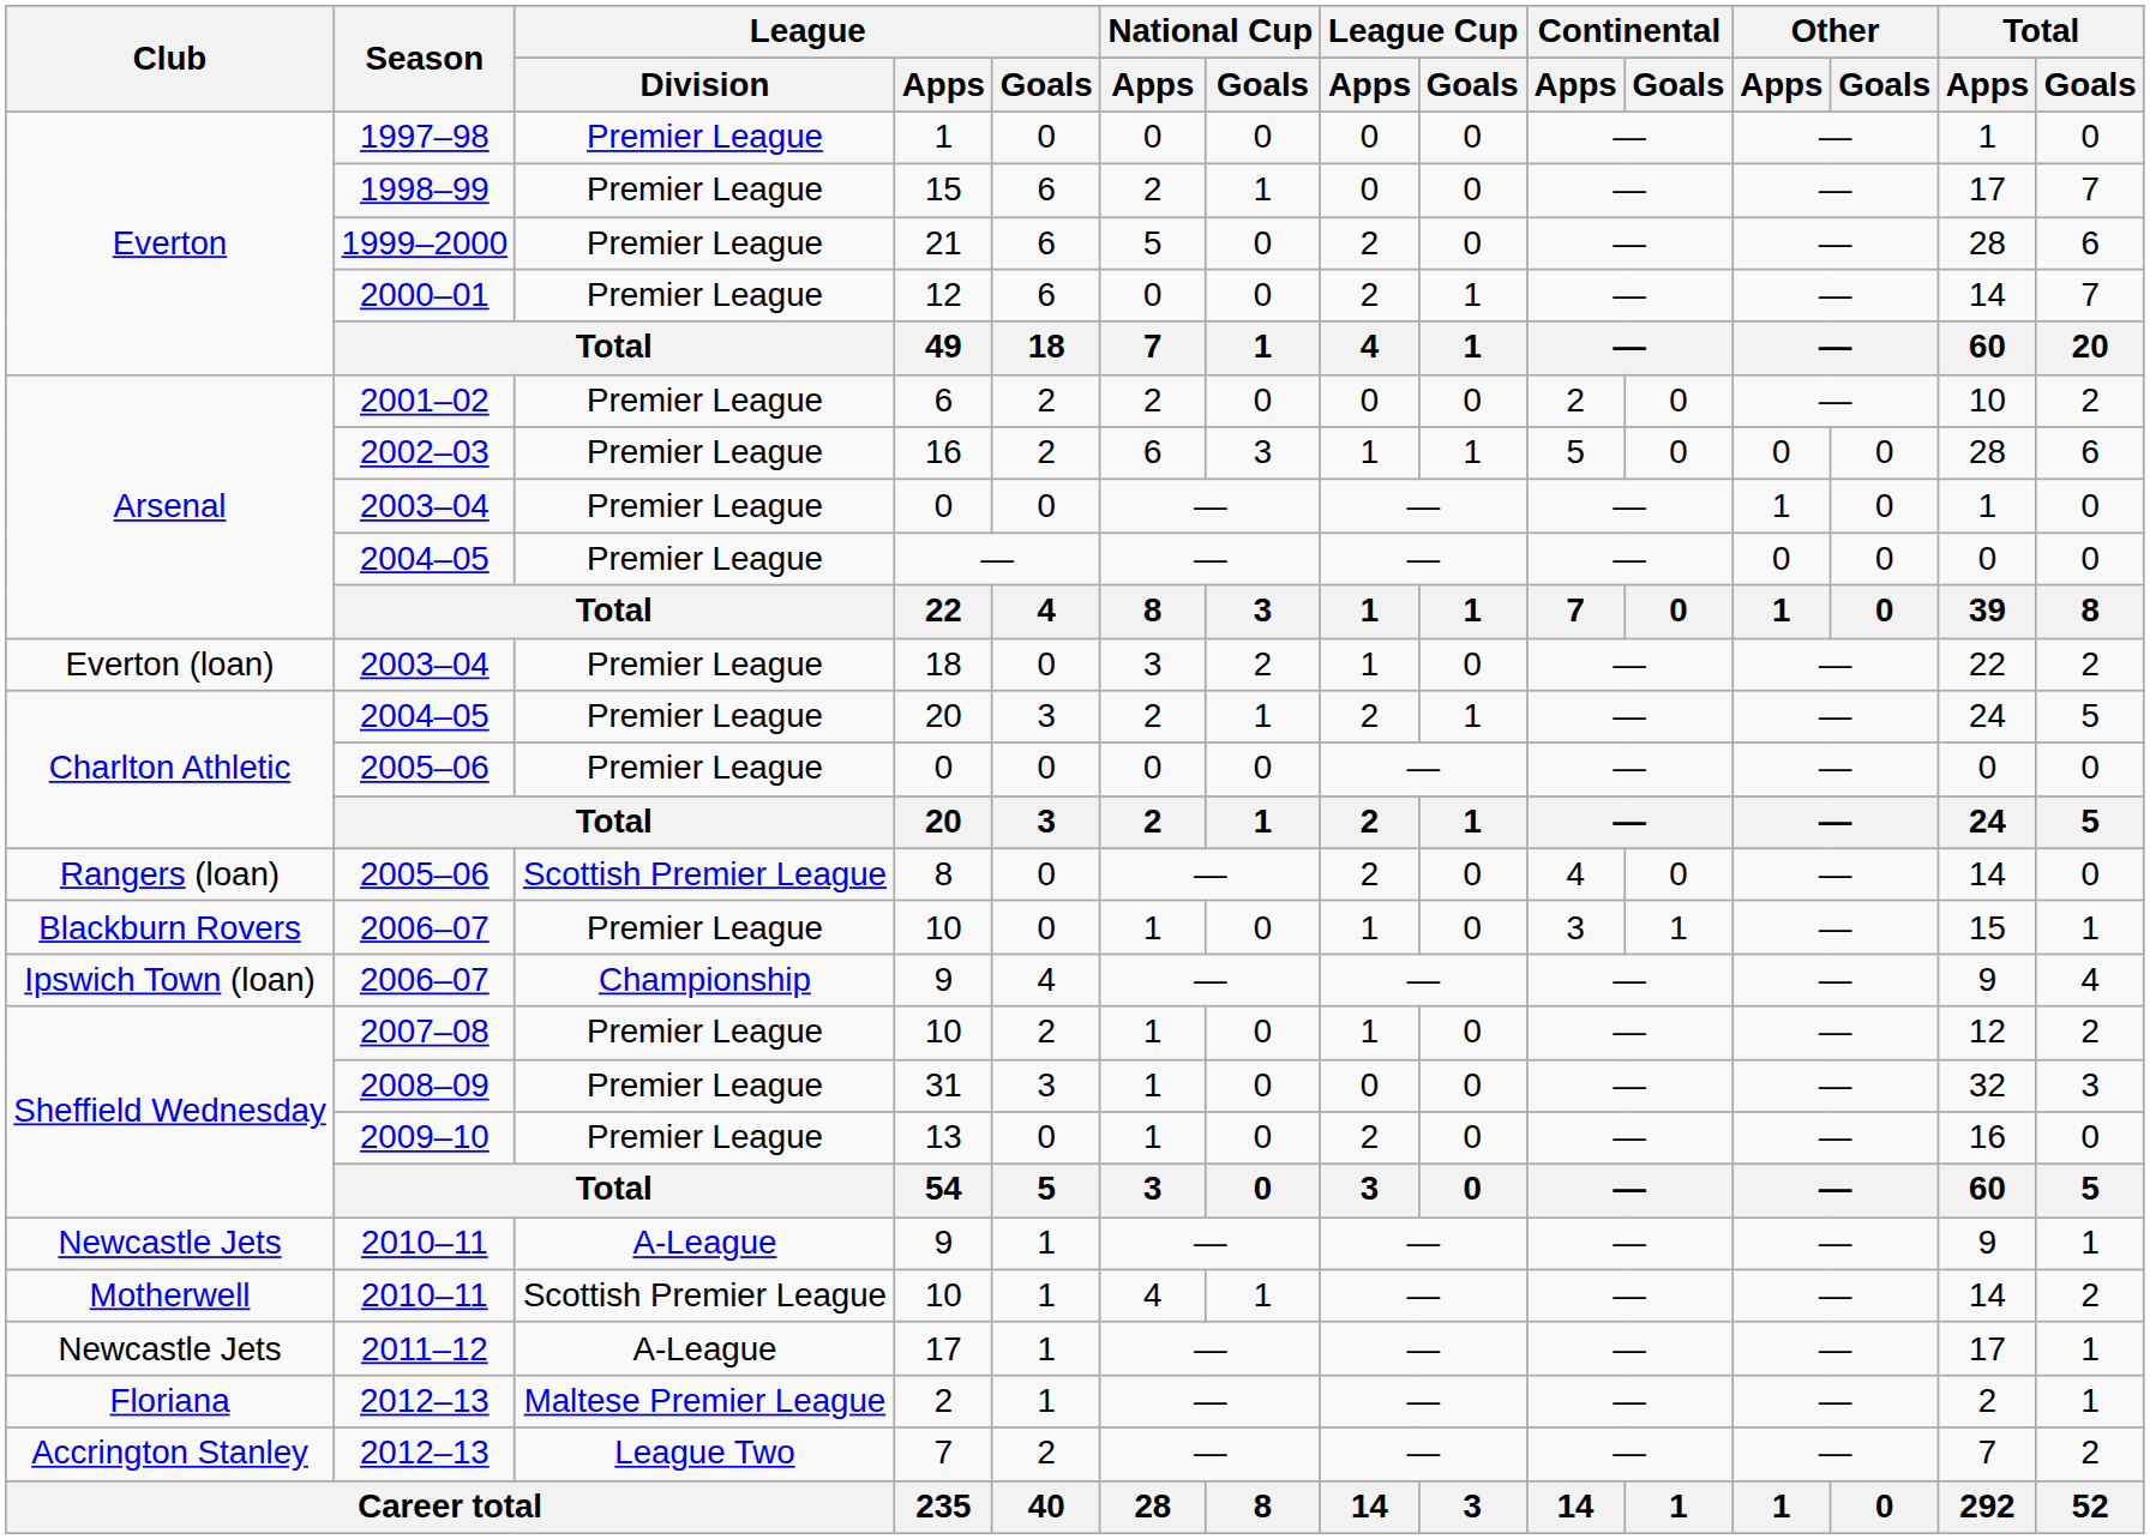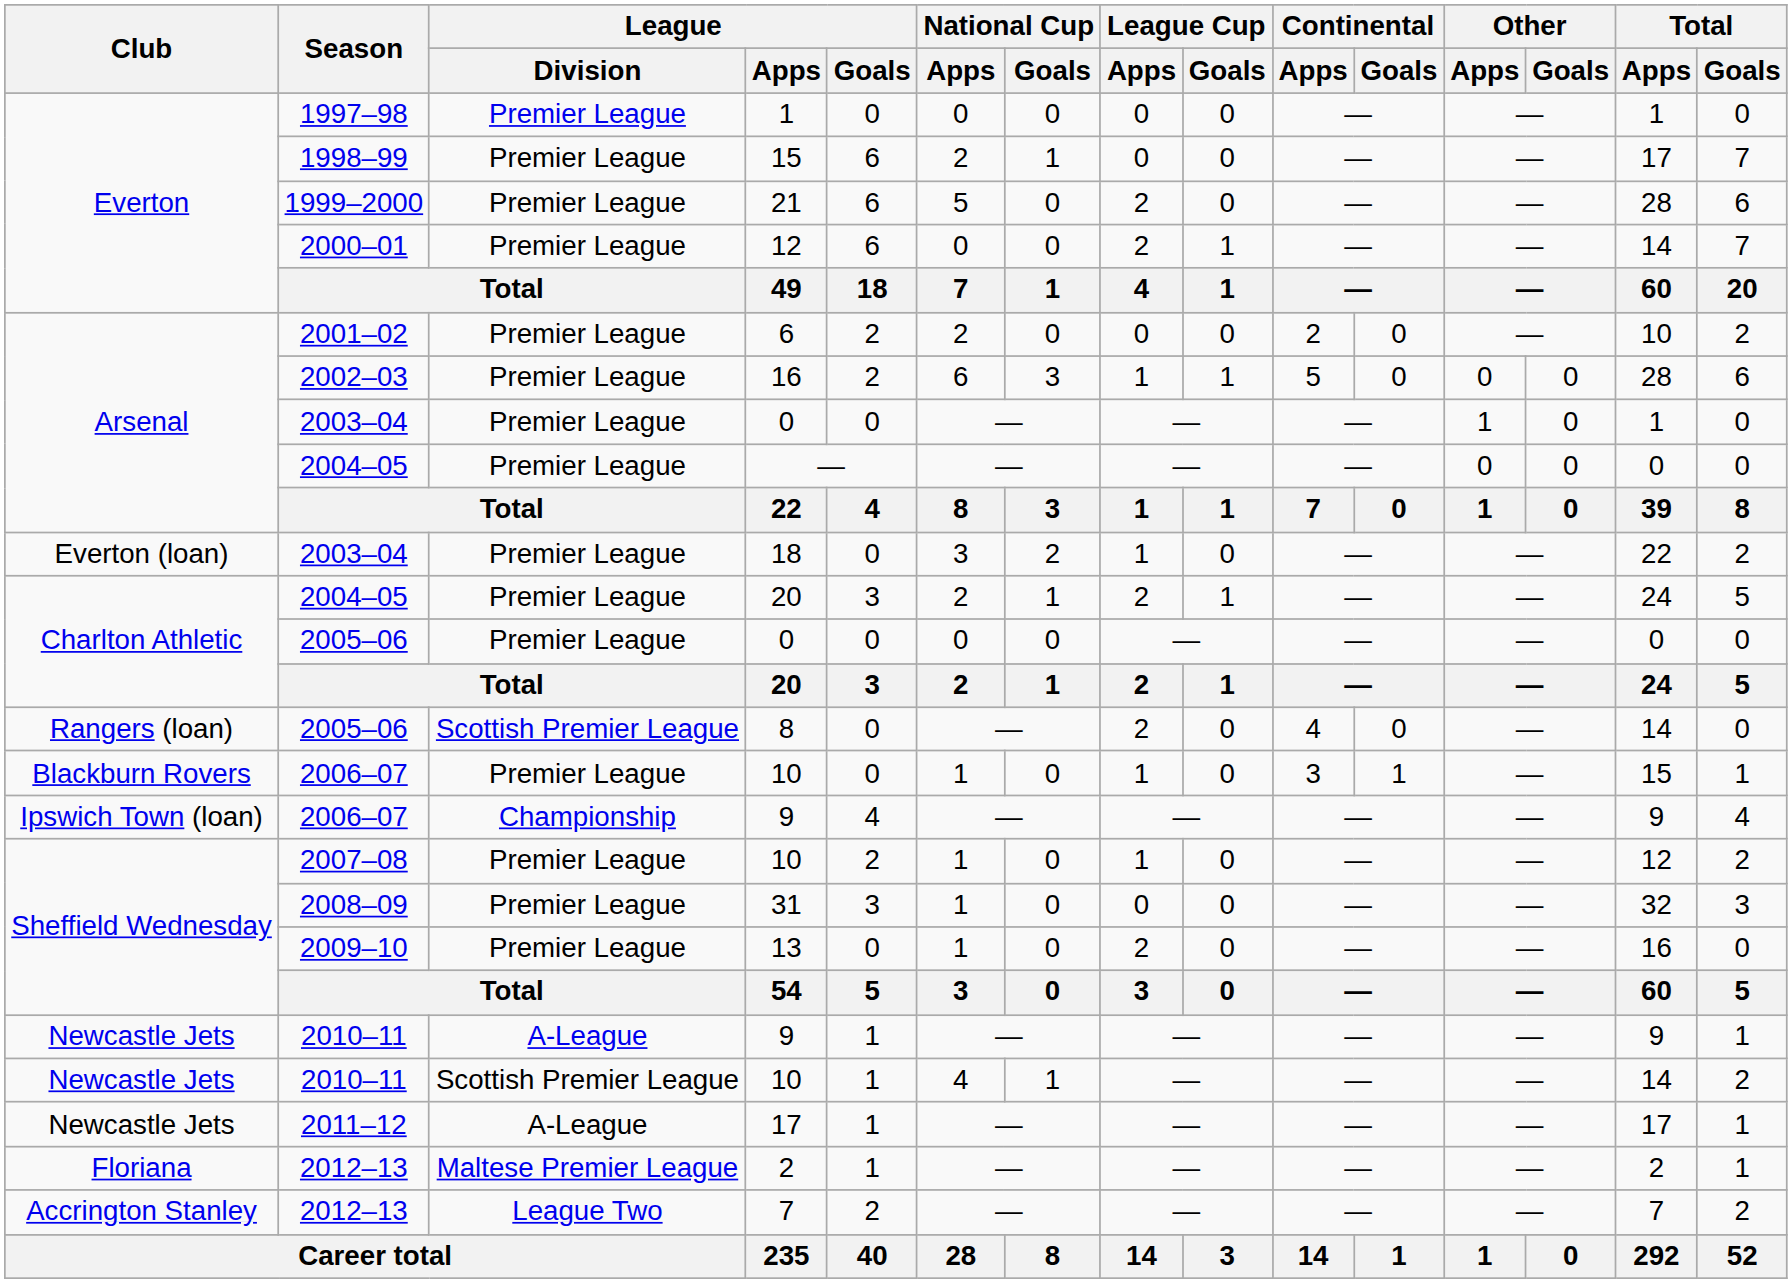 <table class=wikitable style=text-align:center>
 <tr>
 <th rowspan=2>Club</th>
 <th rowspan=2>Season</th>
 <th colspan=3>League</th>
 <th colspan=2>National Cup</th>
 <th colspan=2>League Cup</th>
 <th colspan=2>Continental</th>
 <th colspan=2>Other</th>
 <th colspan=2>Total</th>
 </tr>
 <tr>
 <th>Division</th>
 <th>Apps</th>
 <th>Goals</th>
 <th>Apps</th>
 <th>Goals</th>
 <th>Apps</th>
 <th>Goals</th>
 <th>Apps</th>
 <th>Goals</th>
 <th>Apps</th>
 <th>Goals</th>
 <th>Apps</th>
 <th>Goals</th>
 </tr>
 <tr>
 <td rowspan=5><a href='#'>Everton</a></td>
 <td><a href='#'>1997–98</a></td>
 <td><a href='#'>Premier League</a></td>
 <td>1</td>
 <td>0</td>
 <td>0</td>
 <td>0</td>
 <td>0</td>
 <td>0</td>
 <td colspan=2>—</td>
 <td colspan=2>—</td>
 <td>1</td>
 <td>0</td>
 </tr>
 <tr>
 <td><a href='#'>1998–99</a></td>
 <td>Premier League</td>
 <td>15</td>
 <td>6</td>
 <td>2</td>
 <td>1</td>
 <td>0</td>
 <td>0</td>
 <td colspan=2>—</td>
 <td colspan=2>—</td>
 <td>17</td>
 <td>7</td>
 </tr>
 <tr>
 <td><a href='#'>1999–2000</a></td>
 <td>Premier League</td>
 <td>21</td>
 <td>6</td>
 <td>5</td>
 <td>0</td>
 <td>2</td>
 <td>0</td>
 <td colspan=2>—</td>
 <td colspan=2>—</td>
 <td>28</td>
 <td>6</td>
 </tr>
 <tr>
 <td><a href='#'>2000–01</a></td>
 <td>Premier League</td>
 <td>12</td>
 <td>6</td>
 <td>0</td>
 <td>0</td>
 <td>2</td>
 <td>1</td>
 <td colspan=2>—</td>
 <td colspan=2>—</td>
 <td>14</td>
 <td>7</td>
 </tr>
 <tr>
 <th colspan=2>Total</th>
 <th>49</th>
 <th>18</th>
 <th>7</th>
 <th>1</th>
 <th>4</th>
 <th>1</th>
 <th colspan=2>—</th>
 <th colspan=2>—</th>
 <th>60</th>
 <th>20</th>
 </tr>
 <tr>
 <td rowspan=5><a href='#'>Arsenal</a></td>
 <td><a href='#'>2001–02</a></td>
 <td>Premier League</td>
 <td>6</td>
 <td>2</td>
 <td>2</td>
 <td>0</td>
 <td>0</td>
 <td>0</td>
 <td>2</td>
 <td>0</td>
 <td colspan=2>—</td>
 <td>10</td>
 <td>2</td>
 </tr>
 <tr>
 <td><a href='#'>2002–03</a></td>
 <td>Premier League</td>
 <td>16</td>
 <td>2</td>
 <td>6</td>
 <td>3</td>
 <td>1</td>
 <td>1</td>
 <td>5</td>
 <td>0</td>
 <td>0</td>
 <td>0</td>
 <td>28</td>
 <td>6</td>
 </tr>
 <tr>
 <td><a href='#'>2003–04</a></td>
 <td>Premier League</td>
 <td>0</td>
 <td>0</td>
 <td colspan=2>—</td>
 <td colspan=2>—</td>
 <td colspan=2>—</td>
 <td>1</td>
 <td>0</td>
 <td>1</td>
 <td>0</td>
 </tr>
 <tr>
 <td><a href='#'>2004–05</a></td>
 <td>Premier League</td>
 <td colspan=2>—</td>
 <td colspan=2>—</td>
 <td colspan=2>—</td>
 <td colspan=2>—</td>
 <td>0</td>
 <td>0</td>
 <td>0</td>
 <td>0</td>
 </tr>
 <tr>
 <th colspan=2>Total</th>
 <th>22</th>
 <th>4</th>
 <th>8</th>
 <th>3</th>
 <th>1</th>
 <th>1</th>
 <th>7</th>
 <th>0</th>
 <th>1</th>
 <th>0</th>
 <th>39</th>
 <th>8</th>
 </tr>
 <tr>
 <td>Everton (loan)</td>
 <td><a href='#'>2003–04</a></td>
 <td>Premier League</td>
 <td>18</td>
 <td>0</td>
 <td>3</td>
 <td>2</td>
 <td>1</td>
 <td>0</td>
 <td colspan=2>—</td>
 <td colspan=2>—</td>
 <td>22</td>
 <td>2</td>
 </tr>
 <tr>
 <td rowspan=3><a href='#'>Charlton Athletic</a></td>
 <td><a href='#'>2004–05</a></td>
 <td>Premier League</td>
 <td>20</td>
 <td>3</td>
 <td>2</td>
 <td>1</td>
 <td>2</td>
 <td>1</td>
 <td colspan=2>—</td>
 <td colspan=2>—</td>
 <td>24</td>
 <td>5</td>
 </tr>
 <tr>
 <td><a href='#'>2005–06</a></td>
 <td>Premier League</td>
 <td>0</td>
 <td>0</td>
 <td>0</td>
 <td>0</td>
 <td colspan=2>—</td>
 <td colspan=2>—</td>
 <td colspan=2>—</td>
 <td>0</td>
 <td>0</td>
 </tr>
 <tr>
 <th colspan=2>Total</th>
 <th>20</th>
 <th>3</th>
 <th>2</th>
 <th>1</th>
 <th>2</th>
 <th>1</th>
 <th colspan=2>—</th>
 <th colspan=2>—</th>
 <th>24</th>
 <th>5</th>
 </tr>
 <tr>
 <td><a href='#'>Rangers</a> (loan)</td>
 <td><a href='#'>2005–06</a></td>
 <td><a href='#'>Scottish Premier League</a></td>
 <td>8</td>
 <td>0</td>
 <td colspan=2>—</td>
 <td>2</td>
 <td>0</td>
 <td>4</td>
 <td>0</td>
 <td colspan=2>—</td>
 <td>14</td>
 <td>0</td>
 </tr>
 <tr>
 <td><a href='#'>Blackburn Rovers</a></td>
 <td><a href='#'>2006–07</a></td>
 <td>Premier League</td>
 <td>10</td>
 <td>0</td>
 <td>1</td>
 <td>0</td>
 <td>1</td>
 <td>0</td>
 <td>3</td>
 <td>1</td>
 <td colspan=2>—</td>
 <td>15</td>
 <td>1</td>
 </tr>
 <tr>
 <td><a href='#'>Ipswich Town</a> (loan)</td>
 <td><a href='#'>2006–07</a></td>
 <td><a href='#'>Championship</a></td>
 <td>9</td>
 <td>4</td>
 <td colspan=2>—</td>
 <td colspan=2>—</td>
 <td colspan=2>—</td>
 <td colspan=2>—</td>
 <td>9</td>
 <td>4</td>
 </tr>
 <tr>
 <td rowspan=4><a href='#'>Sheffield Wednesday</a></td>
 <td><a href='#'>2007–08</a></td>
 <td>Premier League</td>
 <td>10</td>
 <td>2</td>
 <td>1</td>
 <td>0</td>
 <td>1</td>
 <td>0</td>
 <td colspan=2>—</td>
 <td colspan=2>—</td>
 <td>12</td>
 <td>2</td>
 </tr>
 <tr>
 <td><a href='#'>2008–09</a></td>
 <td>Premier League</td>
 <td>31</td>
 <td>3</td>
 <td>1</td>
 <td>0</td>
 <td>0</td>
 <td>0</td>
 <td colspan=2>—</td>
 <td colspan=2>—</td>
 <td>32</td>
 <td>3</td>
 </tr>
 <tr>
 <td><a href='#'>2009–10</a></td>
 <td>Premier League</td>
 <td>13</td>
 <td>0</td>
 <td>1</td>
 <td>0</td>
 <td>2</td>
 <td>0</td>
 <td colspan=2>—</td>
 <td colspan=2>—</td>
 <td>16</td>
 <td>0</td>
 </tr>
 <tr>
 <th colspan=2>Total</th>
 <th>54</th>
 <th>5</th>
 <th>3</th>
 <th>0</th>
 <th>3</th>
 <th>0</th>
 <th colspan=2>—</th>
 <th colspan=2>—</th>
 <th>60</th>
 <th>5</th>
 </tr>
 <tr>
 <td><a href='#'>Newcastle Jets</a></td>
 <td><a href='#'>2010–11</a></td>
 <td><a href='#'>A-League</a></td>
 <td>9</td>
 <td>1</td>
 <td colspan=2>—</td>
 <td colspan=2>—</td>
 <td colspan=2>—</td>
 <td colspan=2>—</td>
 <td>9</td>
 <td>1</td>
 </tr>
 <tr>
-<td><a href='#'>Motherwell</a></td>
+<td><a href='#'>Newcastle Jets</a></td>
 <td><a href='#'>2010–11</a></td>
 <td>Scottish Premier League</td>
 <td>10</td>
 <td>1</td>
 <td>4</td>
 <td>1</td>
 <td colspan=2>—</td>
 <td colspan=2>—</td>
 <td colspan=2>—</td>
 <td>14</td>
 <td>2</td>
 </tr>
 <tr>
 <td>Newcastle Jets</td>
 <td><a href='#'>2011–12</a></td>
 <td>A-League</td>
 <td>17</td>
 <td>1</td>
 <td colspan=2>—</td>
 <td colspan=2>—</td>
 <td colspan=2>—</td>
 <td colspan=2>—</td>
 <td>17</td>
 <td>1</td>
 </tr>
 <tr>
 <td><a href='#'>Floriana</a></td>
 <td><a href='#'>2012–13</a></td>
 <td><a href='#'>Maltese Premier League</a></td>
 <td>2</td>
 <td>1</td>
 <td colspan=2>—</td>
 <td colspan=2>—</td>
 <td colspan=2>—</td>
 <td colspan=2>—</td>
 <td>2</td>
 <td>1</td>
 </tr>
 <tr>
 <td><a href='#'>Accrington Stanley</a></td>
 <td><a href='#'>2012–13</a></td>
 <td><a href='#'>League Two</a></td>
 <td>7</td>
 <td>2</td>
 <td colspan=2>—</td>
 <td colspan=2>—</td>
 <td colspan=2>—</td>
 <td colspan=2>—</td>
 <td>7</td>
 <td>2</td>
 </tr>
 <tr>
 <th colspan=3>Career total</th>
 <th>235</th>
 <th>40</th>
 <th>28</th>
 <th>8</th>
 <th>14</th>
 <th>3</th>
 <th>14</th>
 <th>1</th>
 <th>1</th>
 <th>0</th>
 <th>292</th>
 <th>52</th>
 </tr>
 </table>
